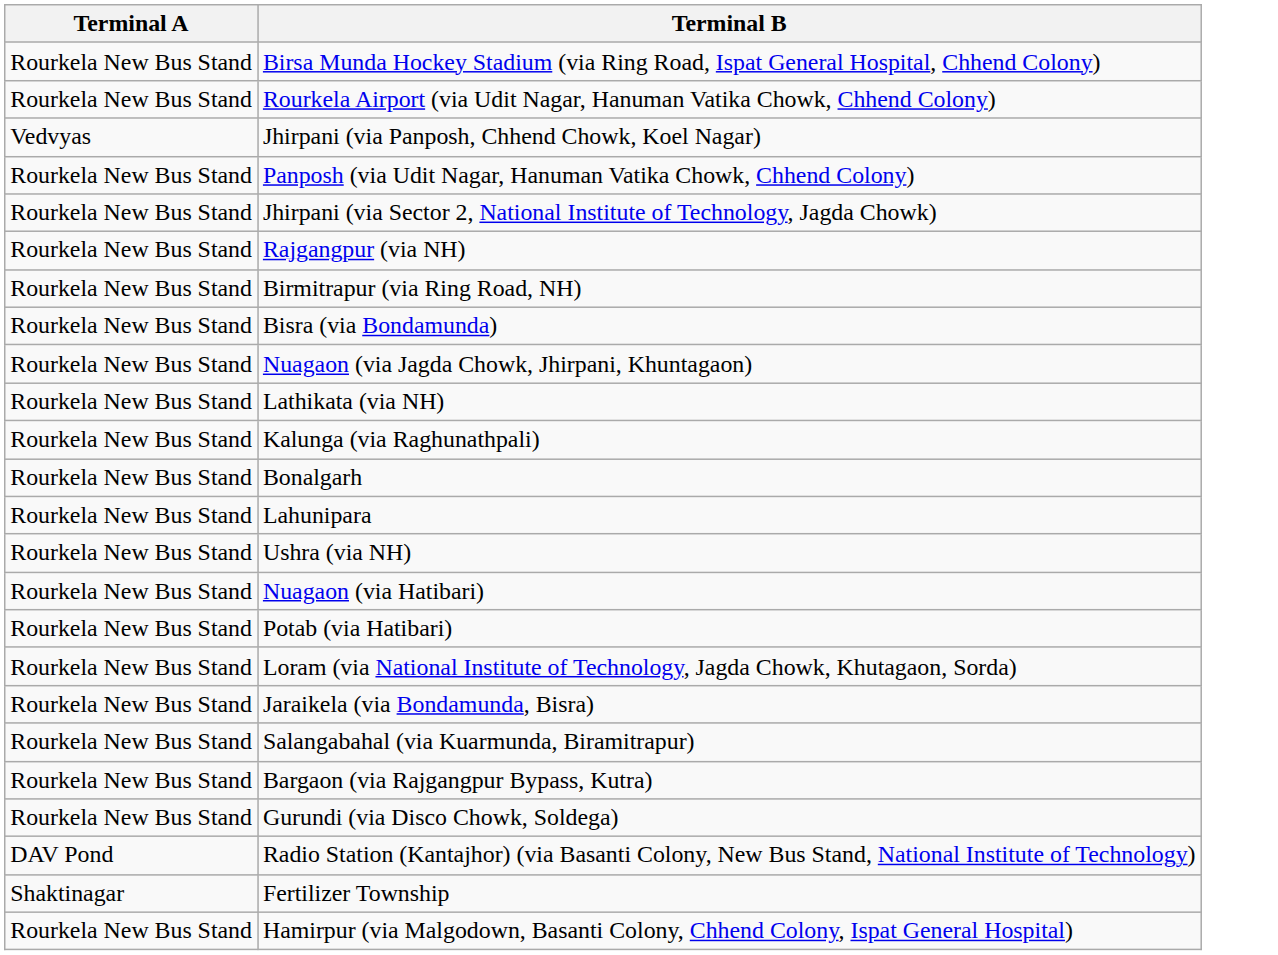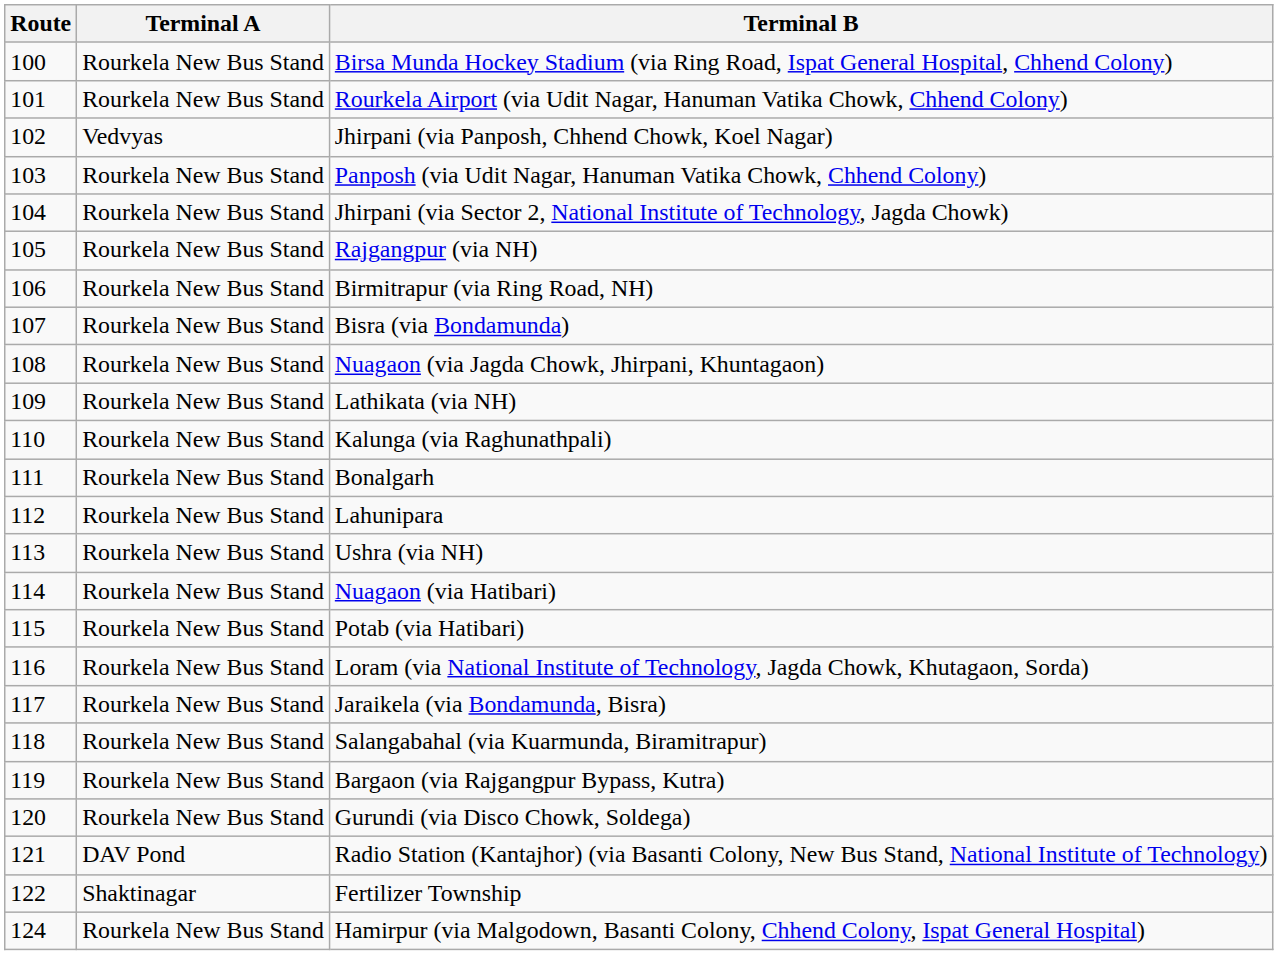 <table class="wikitable sortable">
 <tr>
+<th>Route</th>
 <th>Terminal A</th>
 <th>Terminal B</th>
 </tr>
 <tr>
+<td>100</td>
 <td>Rourkela New Bus Stand</td>
 <td><a href='#'>Birsa Munda Hockey Stadium</a> (via Ring Road, <a href='#'>Ispat General Hospital</a>, <a href='#'>Chhend Colony</a>)</td>
 </tr>
 <tr>
+<td>101</td>
 <td>Rourkela New Bus Stand</td>
 <td><a href='#'>Rourkela Airport</a> (via Udit Nagar, Hanuman Vatika Chowk, <a href='#'>Chhend Colony</a>)</td>
 </tr>
 <tr>
+<td>102</td>
 <td>Vedvyas</td>
 <td>Jhirpani (via Panposh, Chhend Chowk, Koel Nagar)</td>
 </tr>
 <tr>
+<td>103</td>
 <td>Rourkela New Bus Stand</td>
 <td><a href='#'>Panposh</a> (via Udit Nagar, Hanuman Vatika Chowk, <a href='#'>Chhend Colony</a>)</td>
 </tr>
 <tr>
+<td>104</td>
 <td>Rourkela New Bus Stand</td>
 <td>Jhirpani (via Sector 2, <a href='#'>National Institute of Technology</a>, Jagda Chowk)</td>
 </tr>
 <tr>
+<td>105</td>
 <td>Rourkela New Bus Stand</td>
 <td><a href='#'>Rajgangpur</a> (via NH)</td>
 </tr>
 <tr>
+<td>106</td>
 <td>Rourkela New Bus Stand</td>
 <td>Birmitrapur (via Ring Road, NH)</td>
 </tr>
 <tr>
+<td>107</td>
 <td>Rourkela New Bus Stand</td>
 <td>Bisra (via <a href='#'>Bondamunda</a>)</td>
 </tr>
 <tr>
+<td>108</td>
 <td>Rourkela New Bus Stand</td>
 <td><a href='#'>Nuagaon</a> (via Jagda Chowk, Jhirpani, Khuntagaon)</td>
 </tr>
 <tr>
+<td>109</td>
 <td>Rourkela New Bus Stand</td>
 <td>Lathikata (via NH)</td>
 </tr>
 <tr>
+<td>110</td>
 <td>Rourkela New Bus Stand</td>
 <td>Kalunga (via Raghunathpali)</td>
 </tr>
 <tr>
+<td>111</td>
 <td>Rourkela New Bus Stand</td>
 <td>Bonalgarh</td>
 </tr>
 <tr>
+<td>112</td>
 <td>Rourkela New Bus Stand</td>
 <td>Lahunipara</td>
 </tr>
 <tr>
+<td>113</td>
 <td>Rourkela New Bus Stand</td>
 <td>Ushra (via NH)</td>
 </tr>
 <tr>
+<td>114</td>
 <td>Rourkela New Bus Stand</td>
 <td><a href='#'>Nuagaon</a> (via Hatibari)</td>
 </tr>
 <tr>
+<td>115</td>
 <td>Rourkela New Bus Stand</td>
 <td>Potab (via Hatibari)</td>
 </tr>
 <tr>
+<td>116</td>
 <td>Rourkela New Bus Stand</td>
 <td>Loram (via <a href='#'>National Institute of Technology</a>, Jagda Chowk, Khutagaon, Sorda)</td>
 </tr>
 <tr>
+<td>117</td>
 <td>Rourkela New Bus Stand</td>
 <td>Jaraikela (via <a href='#'>Bondamunda</a>, Bisra)</td>
 </tr>
 <tr>
+<td>118</td>
 <td>Rourkela New Bus Stand</td>
 <td>Salangabahal (via Kuarmunda, Biramitrapur)</td>
 </tr>
 <tr>
+<td>119</td>
 <td>Rourkela New Bus Stand</td>
 <td>Bargaon (via Rajgangpur Bypass, Kutra)</td>
 </tr>
 <tr>
+<td>120</td>
 <td>Rourkela New Bus Stand</td>
 <td>Gurundi (via Disco Chowk, Soldega)</td>
 </tr>
 <tr>
+<td>121</td>
 <td>DAV Pond</td>
 <td>Radio Station (Kantajhor) (via Basanti Colony, New Bus Stand, <a href='#'>National Institute of Technology</a>)</td>
 </tr>
 <tr>
+<td>122</td>
 <td>Shaktinagar</td>
 <td>Fertilizer Township</td>
 </tr>
 <tr>
+<td>124</td>
 <td>Rourkela New Bus Stand</td>
 <td>Hamirpur (via Malgodown, Basanti Colony, <a href='#'>Chhend Colony</a>, <a href='#'>Ispat General Hospital</a>)</td>
 </tr>
 </table>
